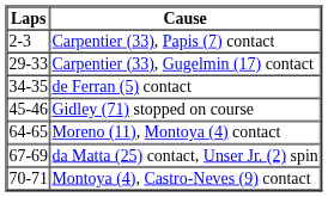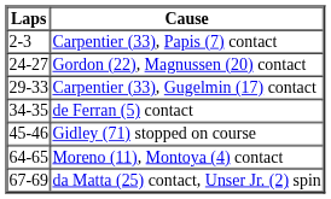 <table border=2 cellspacing=0>
 <tr>
 <th>Laps</th>
 <th>Cause</th>
 </tr>
 <tr>
 <td>2-3</td>
 <td><a href='#'>Carpentier (33)</a>, <a href='#'>Papis (7)</a> contact</td>
+</tr>
+<tr>
+<td>24-27</td>
+<td><a href='#'>Gordon (22)</a>, <a href='#'>Magnussen (20)</a> contact</td>
 </tr>
 <tr>
 <td>29-33</td>
 <td><a href='#'>Carpentier (33)</a>, <a href='#'>Gugelmin (17)</a> contact</td>
 </tr>
 <tr>
 <td>34-35</td>
 <td><a href='#'>de Ferran (5)</a> contact</td>
 </tr>
 <tr>
 <td>45-46</td>
 <td><a href='#'>Gidley (71)</a> stopped on course</td>
 </tr>
 <tr>
 <td>64-65</td>
 <td><a href='#'>Moreno (11)</a>, <a href='#'>Montoya (4)</a> contact</td>
 </tr>
 <tr>
 <td>67-69</td>
 <td><a href='#'>da Matta (25)</a> contact, <a href='#'>Unser Jr. (2)</a> spin</td>
 </tr>
-<tr>
-<td>70-71</td>
-<td><a href='#'>Montoya (4)</a>, <a href='#'>Castro-Neves (9)</a> contact</td>
-</tr>
 </table>
